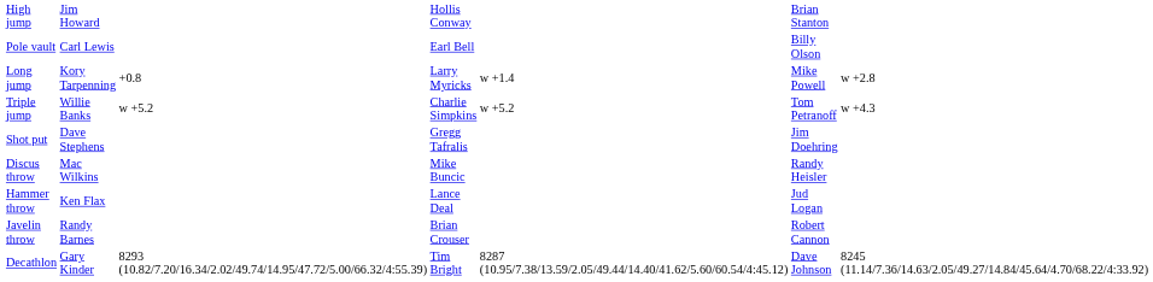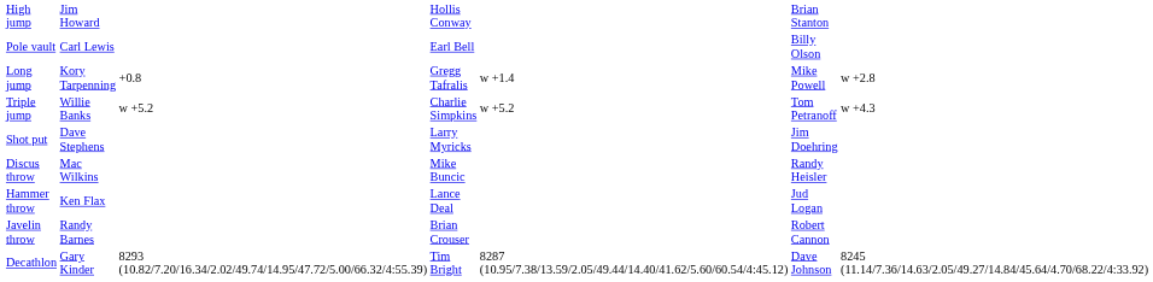 <table>
 <tr>
 <td><a href='#'>High jump</a></td>
 <td><a href='#'>Jim Howard</a></td>
 <td></td>
 <td><a href='#'>Hollis Conway</a></td>
 <td></td>
 <td><a href='#'>Brian Stanton</a></td>
 <td></td>
 </tr>
 <tr>
 <td><a href='#'>Pole vault</a></td>
 <td><a href='#'>Carl Lewis</a></td>
 <td></td>
 <td><a href='#'>Earl Bell</a></td>
 <td></td>
 <td><a href='#'>Billy Olson</a></td>
 <td></td>
 </tr>
 <tr>
 <td><a href='#'>Long jump</a></td>
 <td><a href='#'>Kory Tarpenning</a></td>
 <td> +0.8</td>
-<td><a href='#'>Larry Myricks</a></td>
+<td><a href='#'>Gregg Tafralis</a></td>
 <td>w +1.4</td>
 <td><a href='#'>Mike Powell</a></td>
 <td>w +2.8</td>
 </tr>
 <tr>
 <td><a href='#'>Triple jump</a></td>
 <td><a href='#'>Willie Banks</a></td>
 <td>w +5.2</td>
 <td><a href='#'>Charlie Simpkins</a></td>
 <td>w +5.2</td>
 <td><a href='#'>Tom Petranoff</a></td>
 <td>w +4.3</td>
 </tr>
 <tr>
 <td><a href='#'>Shot put</a></td>
 <td><a href='#'>Dave Stephens</a></td>
 <td></td>
-<td><a href='#'>Gregg Tafralis</a></td>
+<td><a href='#'>Larry Myricks</a></td>
 <td></td>
 <td><a href='#'>Jim Doehring</a></td>
 <td></td>
 </tr>
 <tr>
 <td><a href='#'>Discus throw</a></td>
 <td><a href='#'>Mac Wilkins</a></td>
 <td></td>
 <td><a href='#'>Mike Buncic</a></td>
 <td></td>
 <td><a href='#'>Randy Heisler</a></td>
 <td></td>
 </tr>
 <tr>
 <td><a href='#'>Hammer throw</a></td>
 <td><a href='#'>Ken Flax</a></td>
 <td></td>
 <td><a href='#'>Lance Deal</a></td>
 <td></td>
 <td><a href='#'>Jud Logan</a></td>
 <td></td>
 </tr>
 <tr>
 <td><a href='#'>Javelin throw</a></td>
 <td><a href='#'>Randy Barnes</a></td>
 <td></td>
 <td><a href='#'>Brian Crouser</a></td>
 <td></td>
 <td><a href='#'>Robert Cannon</a></td>
 <td></td>
 </tr>
 <tr>
 <td><a href='#'>Decathlon</a></td>
 <td><a href='#'>Gary Kinder</a></td>
 <td>8293 (10.82/7.20/16.34/2.02/49.74/14.95/47.72/5.00/66.32/4:55.39)</td>
 <td><a href='#'>Tim Bright</a></td>
 <td>8287 (10.95/7.38/13.59/2.05/49.44/14.40/41.62/5.60/60.54/4:45.12)</td>
 <td><a href='#'>Dave Johnson</a></td>
 <td>8245 (11.14/7.36/14.63/2.05/49.27/14.84/45.64/4.70/68.22/4:33.92)</td>
 </tr>
 </table>
